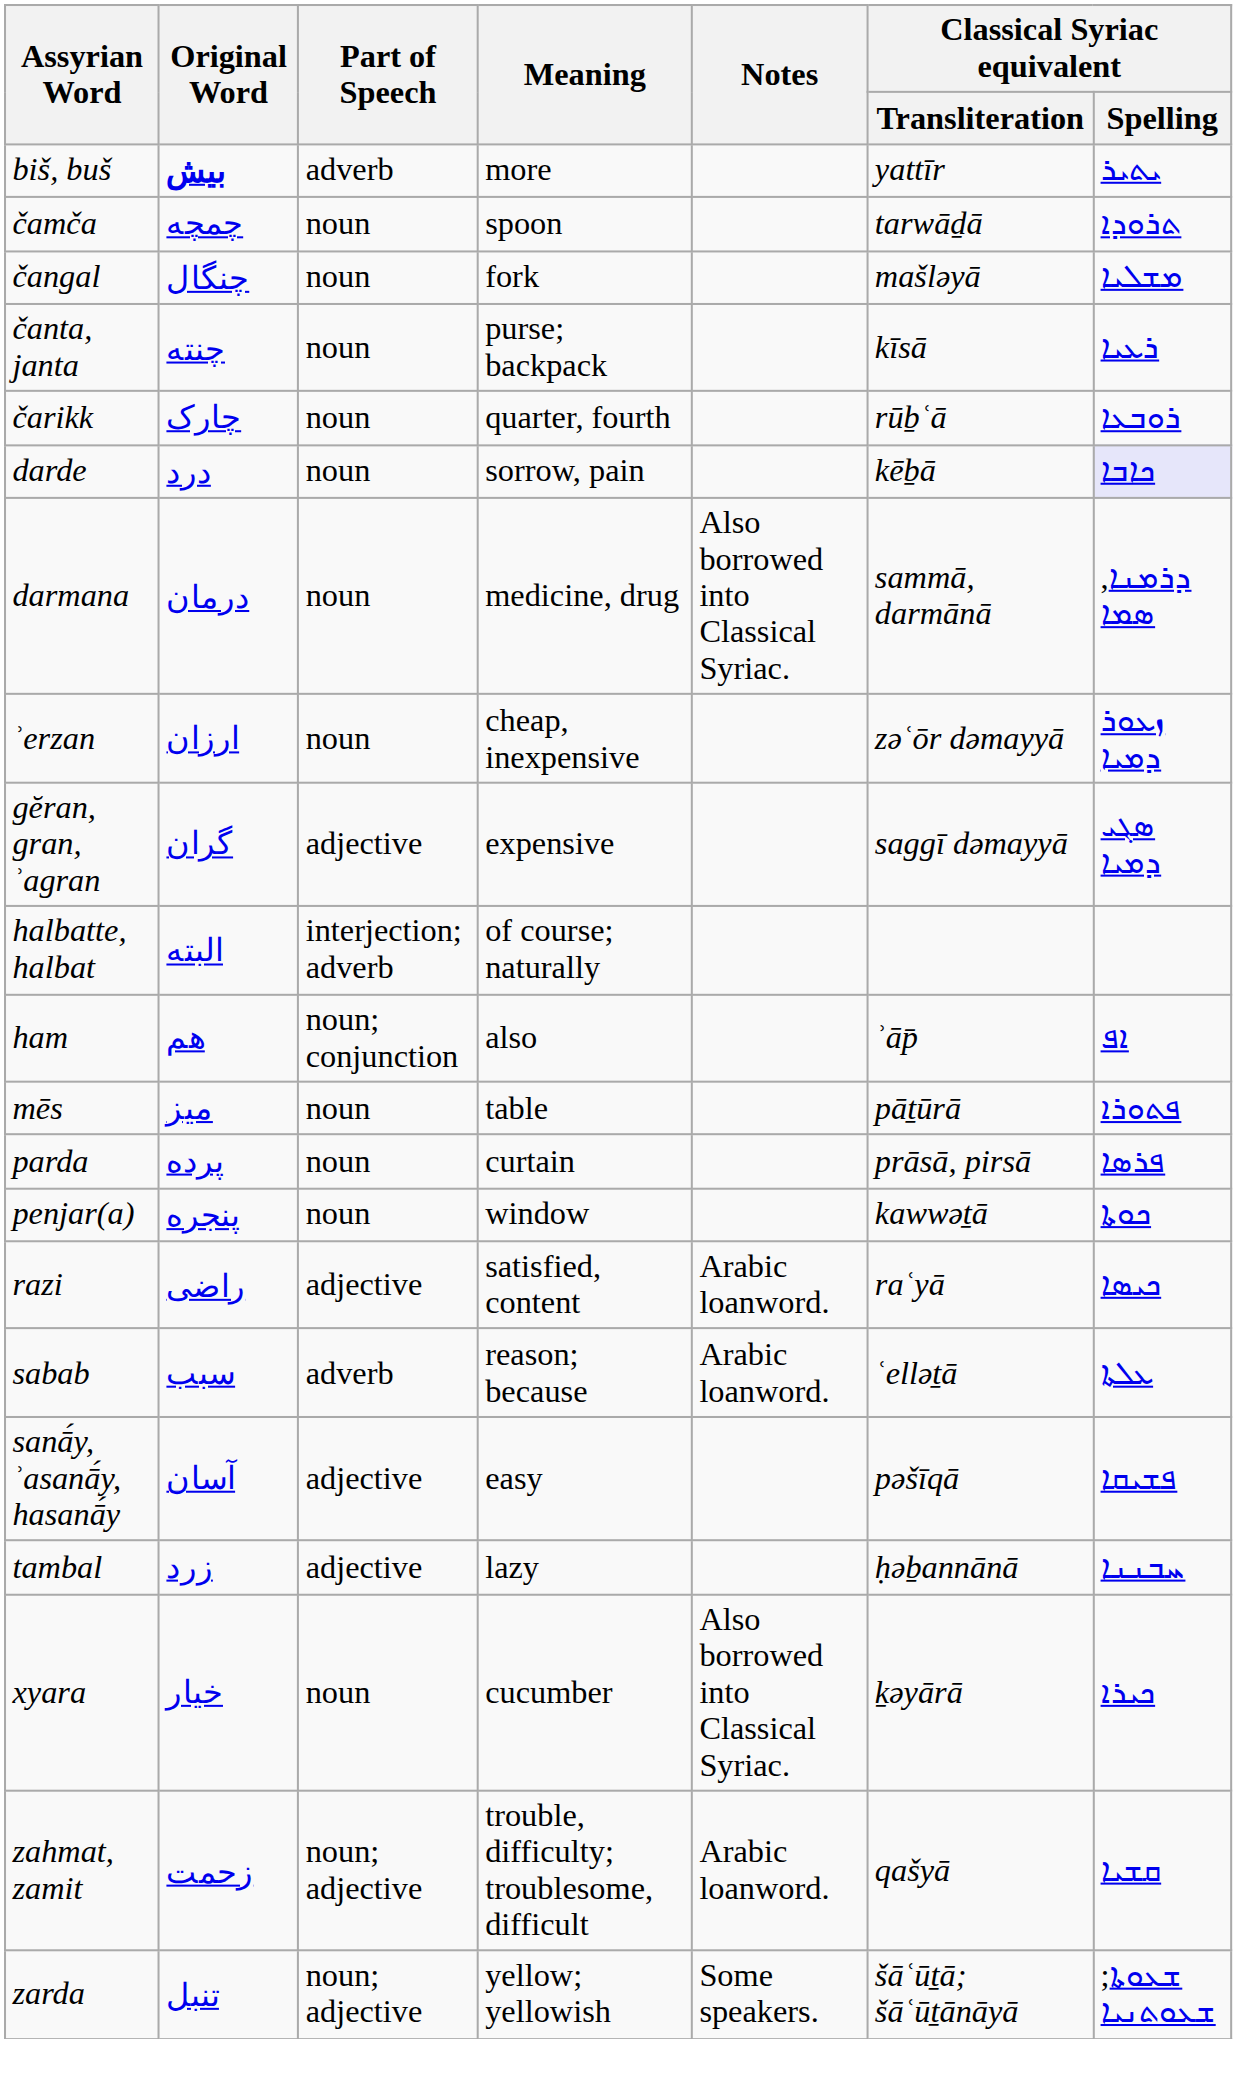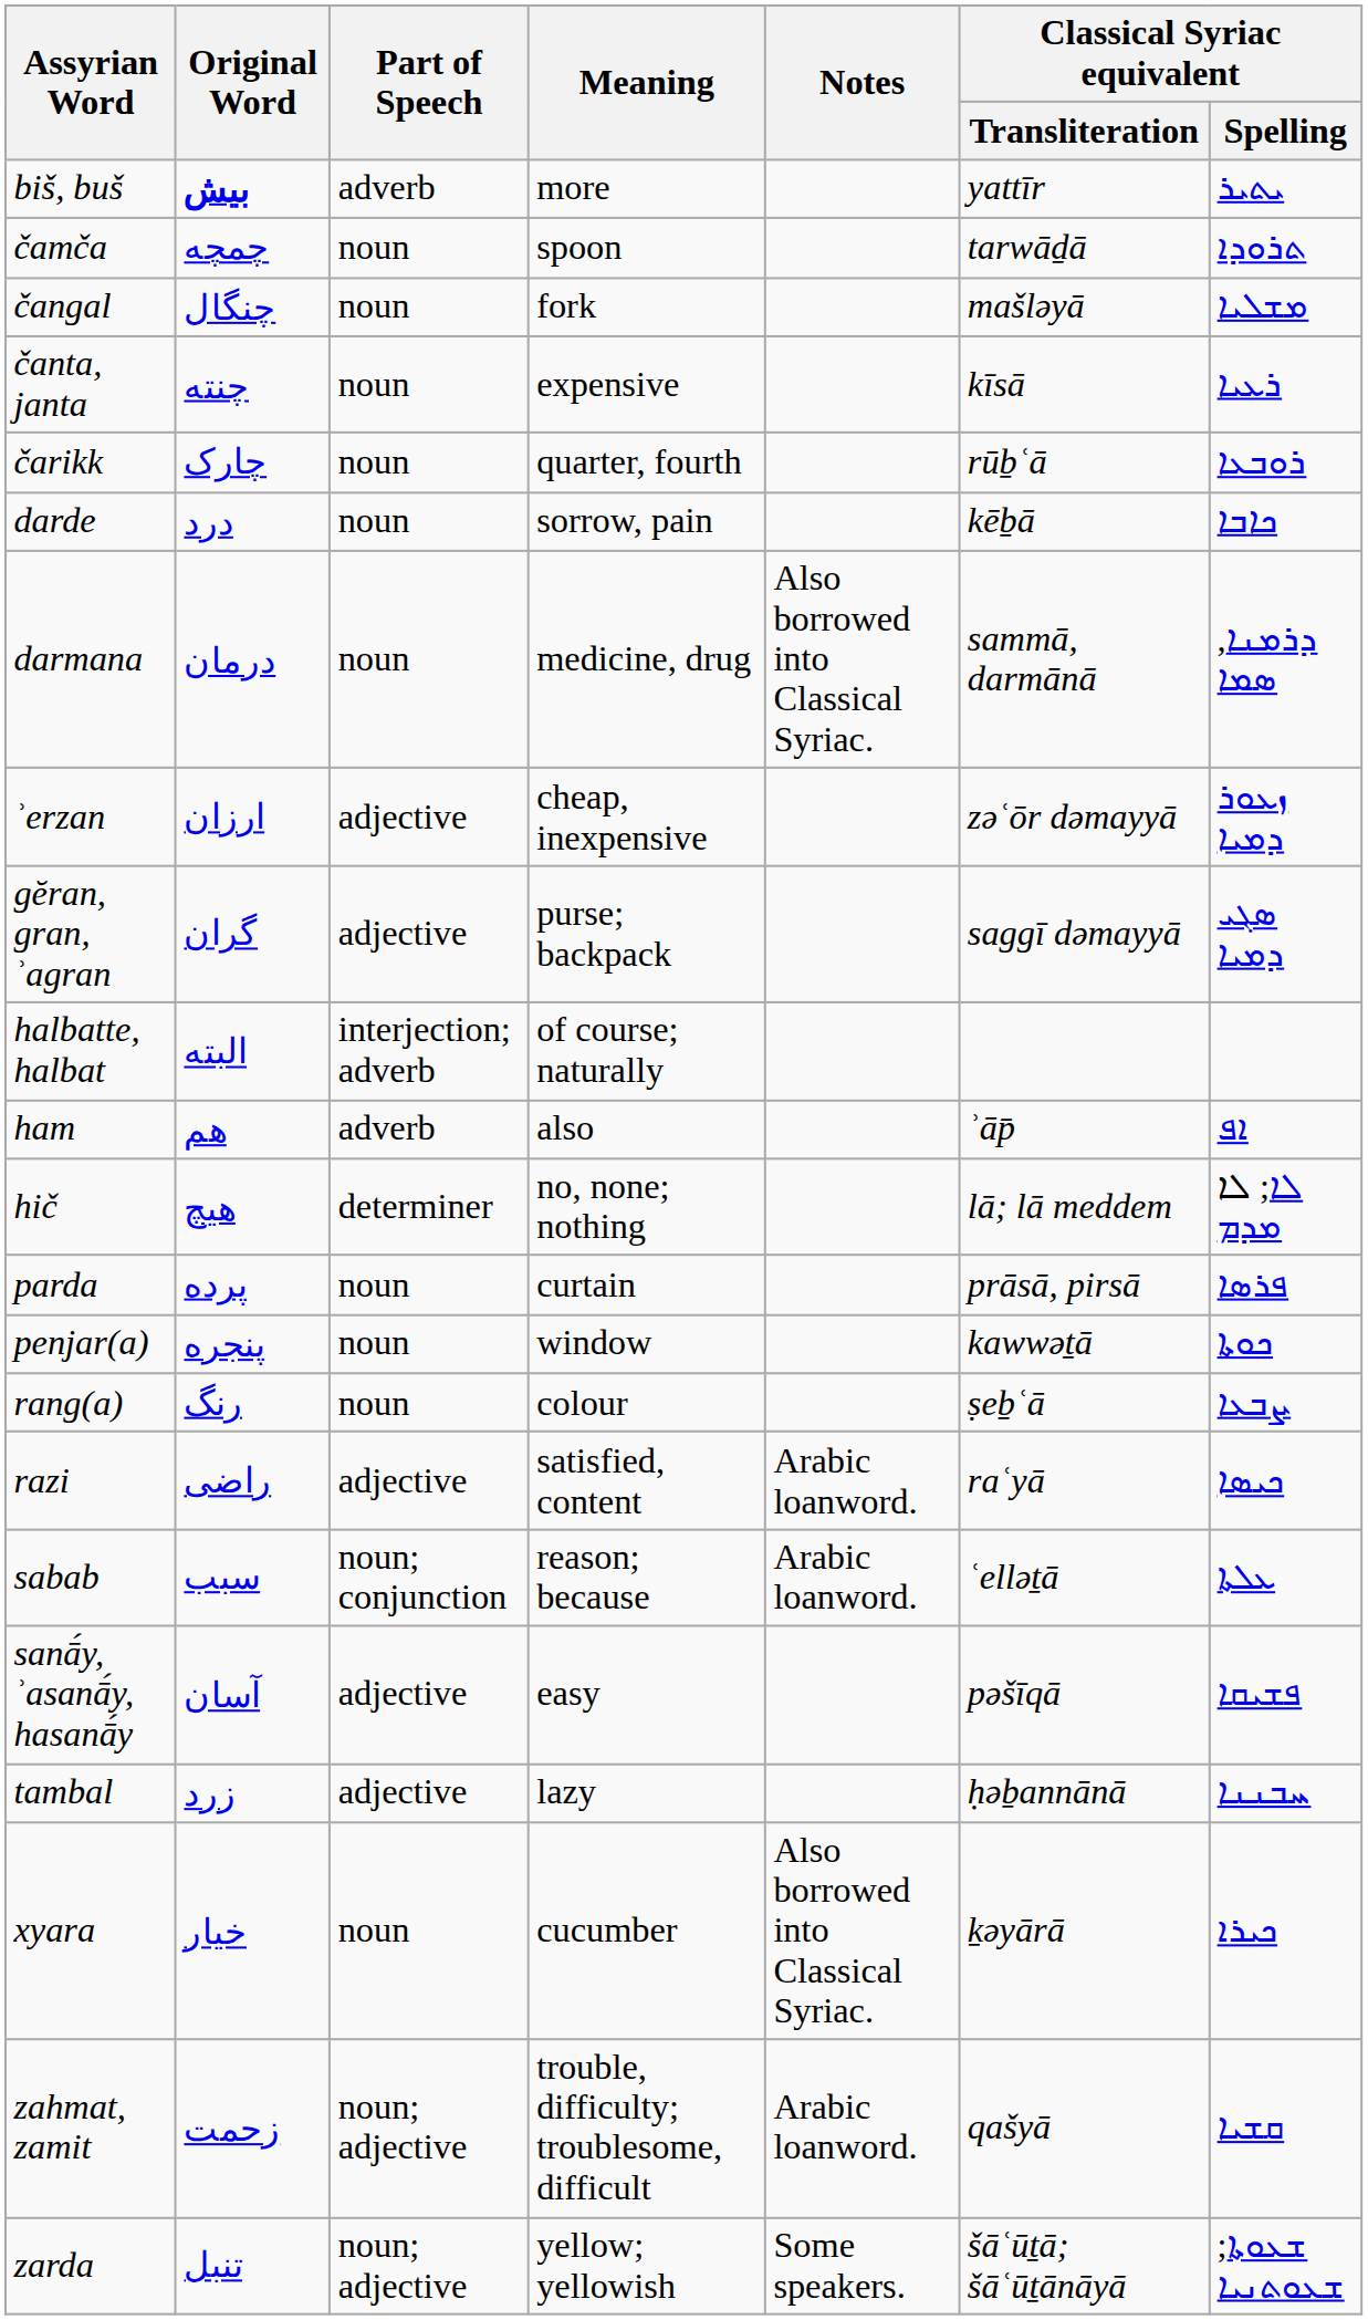 <table class="wikitable">
 <tr>
 <th rowspan="2">Assyrian Word</th>
 <th rowspan="2">Original Word</th>
 <th rowspan="2">Part of Speech</th>
 <th rowspan="2">Meaning</th>
 <th rowspan="2">Notes</th>
 <th colspan="2">Classical Syriac equivalent</th>
 </tr>
 <tr>
 <th>Transliteration</th>
 <th>Spelling</th>
 </tr>
 <tr>
 <td><em>biš, buš</em></td>
 <td><strong><a href='#'>بیش</a></strong></td>
 <td>adverb</td>
 <td>more</td>
 <td></td>
 <td><em>yattīr</em></td>
 <td><a href='#'>ܝܬܝܪ</a></td>
 </tr>
 <tr>
 <td><em>čamča</em></td>
 <td><a href='#'>چمچه</a></td>
 <td>noun</td>
 <td>spoon</td>
 <td></td>
 <td><em>tarwāḏā</em></td>
 <td><a href='#'>ܬܪܘܕܐ</a></td>
 </tr>
 <tr>
 <td><em>čangal</em></td>
 <td><a href='#'>چنگال</a></td>
 <td>noun</td>
 <td>fork</td>
 <td></td>
 <td><em>mašləyā</em></td>
 <td><a href='#'>ܡܫܠܝܐ</a></td>
 </tr>
 <tr>
 <td><em>čanta, janta</em></td>
 <td><a href='#'>چنته</a></td>
 <td>noun</td>
-<td>purse; backpack</td>
+<td>expensive</td>
 <td></td>
 <td><em>kīsā</em></td>
 <td><a href='#'>ܪܥܝܐ</a></td>
 </tr>
 <tr>
 <td><em>čarikk</em></td>
 <td><a href='#'>چارک</a></td>
 <td>noun</td>
 <td>quarter, fourth</td>
 <td></td>
 <td><em>rūḇʿā</em></td>
 <td><a href='#'>ܪܘܒܥܐ</a></td>
 </tr>
 <tr>
 <td><em>darde</em></td>
 <td><a href='#'>درد</a></td>
 <td>noun</td>
 <td>sorrow, pain</td>
 <td></td>
 <td><em>kēḇā</em></td>
-<td style="background: lavender;"><a href='#'>ܟܐܒܐ</a></td>
+<td><a href='#'>ܟܐܒܐ</a></td>
 </tr>
 <tr>
 <td><em>darmana</em></td>
 <td><a href='#'>درمان</a></td>
 <td>noun</td>
 <td>medicine, drug</td>
 <td>Also borrowed into Classical Syriac.</td>
 <td><em>sammā, darmānā</em></td>
 <td><a href='#'>ܕܪܡܢܐ</a>, <a href='#'>ܣܡܐ</a></td>
 </tr>
 <tr>
 <td><em>ʾerzan</em></td>
 <td><a href='#'>ارزان</a></td>
-<td>noun</td>
+<td>adjective</td>
 <td>cheap, inexpensive</td>
 <td></td>
 <td><em>zəʿōr dəmayyā</em></td>
 <td><a href='#'>ܙܥܘܪ</a> <a href='#'>ܕܡܝܐ</a></td>
 </tr>
 <tr>
 <td><em>gĕran, gran, ʾagran</em></td>
 <td><a href='#'>گران</a></td>
 <td>adjective</td>
-<td>expensive</td>
+<td>purse; backpack</td>
 <td></td>
 <td><em>saggī dəmayyā</em></td>
 <td><a href='#'>ܣܓܝ</a> <a href='#'>ܕܡܝܐ</a></td>
 </tr>
 <tr>
 <td><em>halbatte, halbat</em></td>
 <td><a href='#'>البته</a></td>
 <td>interjection; adverb</td>
 <td>of course; naturally</td>
 <td></td>
 <td></td>
 <td></td>
 </tr>
 <tr>
 <td><em>ham</em></td>
 <td><a href='#'>هم</a></td>
-<td>noun; conjunction</td>
+<td>adverb</td>
 <td>also</td>
 <td></td>
 <td><em>ʾāp̄</em></td>
 <td><a href='#'>ܐܦ</a></td>
 </tr>
 <tr>
-<td><em>mēs</em></td>
-<td><a href='#'>میز</a></td>
-<td>noun</td>
-<td>table</td>
+<td><em>hič</em></td>
+<td><a href='#'>هیچ</a></td>
+<td>determiner</td>
+<td>no, none; nothing</td>
 <td></td>
-<td><em>pāṯūrā</em></td>
-<td><a href='#'>ܦܬܘܪܐ</a></td>
+<td><em>lā; lā meddem</em></td>
+<td><a href='#'>ܠܐ</a>; ܠܐ <a href='#'>ܡܕܡ</a></td>
 </tr>
 <tr>
 <td><em>parda</em></td>
 <td><a href='#'>پرده</a></td>
 <td>noun</td>
 <td>curtain</td>
 <td></td>
 <td><em>prāsā, pirsā</em></td>
 <td><a href='#'>ܦܪܣܐ</a></td>
 </tr>
 <tr>
 <td><em>penjar(a)</em></td>
 <td><a href='#'>پنجره</a></td>
 <td>noun</td>
 <td>window</td>
 <td></td>
 <td><em>kawwəṯā</em></td>
 <td><a href='#'>ܟܘܬܐ</a></td>
 </tr>
 <tr>
+<td><em>rang(a)</em></td>
+<td><a href='#'>رنگ</a></td>
+<td>noun</td>
+<td>colour</td>
+<td></td>
+<td><em>ṣeḇʿā</em></td>
+<td><a href='#'>ܨܒܥܐ</a></td>
+</tr>
+<tr>
 <td><em>razi</em></td>
 <td><a href='#'>راضی</a></td>
 <td>adjective</td>
 <td>satisfied, content</td>
 <td>Arabic loanword.</td>
 <td><em>raʿyā</em></td>
 <td><a href='#'>ܟܝܣܐ</a></td>
 </tr>
 <tr>
 <td><em>sabab</em></td>
 <td><a href='#'>سبب</a></td>
-<td>adverb</td>
+<td>noun; conjunction</td>
 <td>reason; because</td>
 <td>Arabic loanword.</td>
 <td><em>ʿelləṯā</em></td>
 <td><a href='#'>ܥܠܬܐ</a></td>
 </tr>
 <tr>
 <td><em>sanā́y, ʾasanā́y, hasanā́y</em></td>
 <td><a href='#'>آسان</a></td>
 <td>adjective</td>
 <td>easy</td>
 <td></td>
 <td><em>pəšīqā</em></td>
 <td><a href='#'>ܦܫܝܩܐ</a></td>
 </tr>
 <tr>
 <td><em>tambal</em></td>
 <td><a href='#'>زرد</a></td>
 <td>adjective</td>
 <td>lazy</td>
 <td></td>
 <td><em>ḥəḇannānā</em></td>
 <td><a href='#'>ܚܒܢܢܐ</a></td>
 </tr>
 <tr>
 <td><em>xyara</em></td>
 <td><a href='#'>خیار</a></td>
 <td>noun</td>
 <td>cucumber</td>
 <td>Also borrowed into Classical Syriac.</td>
 <td><em>ḵəyārā</em></td>
 <td><a href='#'>ܟܝܪܐ</a></td>
 </tr>
 <tr>
 <td><em>zahmat, zamit</em></td>
 <td><a href='#'>زحمت</a></td>
 <td>noun; adjective</td>
 <td>trouble, difficulty; troublesome, difficult</td>
 <td>Arabic loanword.</td>
 <td><em>qašyā</em></td>
 <td><a href='#'>ܩܫܝܐ</a></td>
 </tr>
 <tr>
 <td><em>zarda</em></td>
 <td><a href='#'>تنبل</a></td>
 <td>noun; adjective</td>
 <td>yellow; yellowish</td>
 <td>Some speakers.</td>
 <td><em>šāʿūṯā; šāʿūṯānāyā</em></td>
 <td><a href='#'>ܫܥܘܬܐ</a>; <a href='#'>ܫܥܘܬܢܝܐ</a></td>
 </tr>
 </table>
